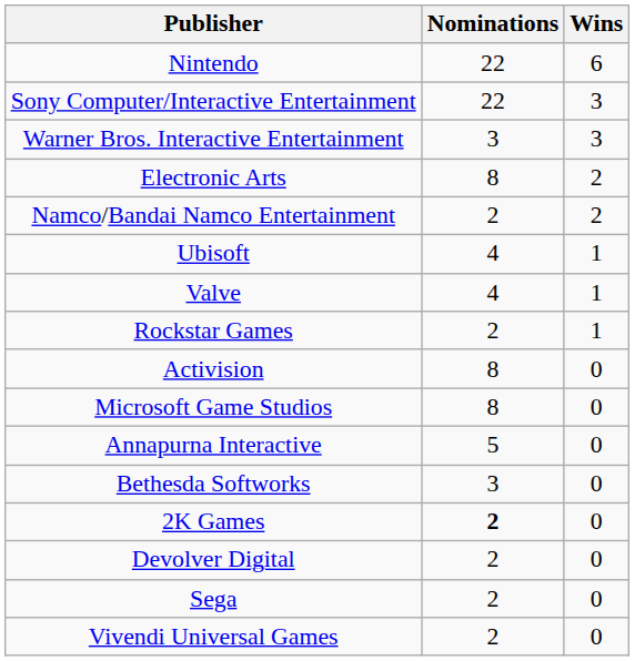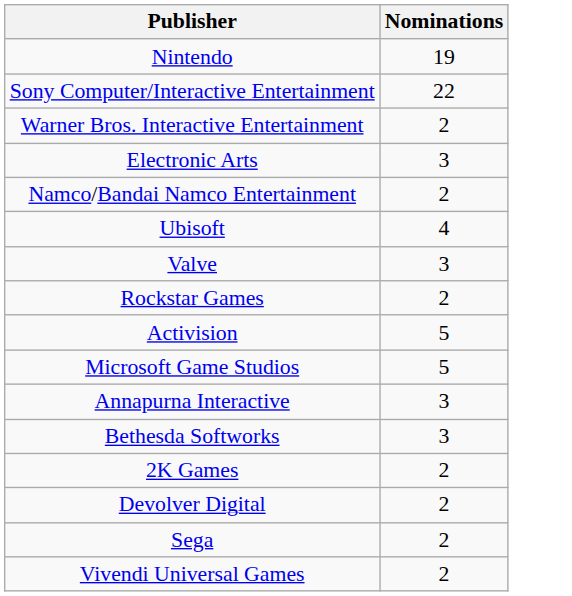 <table class="wikitable sortable plainrowheaders" rowspan="2" style="text-align:center;" background: #f6e39c;>
 <tr>
 <th scope="col">Publisher</th>
 <th scope="col">Nominations</th>
-<th scope="col">Wins</th>
 </tr>
 <tr>
 <td><a href='#'>Nintendo</a></td>
-<td>22</td>
-<td>6</td>
+<td>19</td>
 </tr>
 <tr>
 <td><a href='#'>Sony Computer/Interactive Entertainment</a></td>
 <td>22</td>
+</tr>
+<tr>
+<td><a href='#'>Warner Bros. Interactive Entertainment</a></td>
+<td>2</td>
+</tr>
+<tr>
+<td><a href='#'>Electronic Arts</a></td>
 <td>3</td>
 </tr>
 <tr>
-<td><a href='#'>Warner Bros. Interactive Entertainment</a></td>
-<td>3</td>
-<td>3</td>
-</tr>
-<tr>
-<td><a href='#'>Electronic Arts</a></td>
-<td>8</td>
-<td>2</td>
-</tr>
-<tr>
 <td><a href='#'>Namco</a>/<a href='#'>Bandai Namco Entertainment</a></td>
-<td>2</td>
 <td>2</td>
 </tr>
 <tr>
 <td><a href='#'>Ubisoft</a></td>
 <td>4</td>
-<td>1</td>
 </tr>
 <tr>
 <td><a href='#'>Valve</a></td>
-<td>4</td>
-<td>1</td>
+<td>3</td>
 </tr>
 <tr>
 <td><a href='#'>Rockstar Games</a></td>
 <td>2</td>
-<td>1</td>
 </tr>
 <tr>
 <td><a href='#'>Activision</a></td>
-<td>8</td>
-<td>0</td>
+<td>5</td>
 </tr>
 <tr>
 <td><a href='#'>Microsoft Game Studios</a></td>
-<td>8</td>
-<td>0</td>
+<td>5</td>
 </tr>
 <tr>
 <td><a href='#'>Annapurna Interactive</a></td>
-<td>5</td>
-<td>0</td>
+<td>3</td>
 </tr>
 <tr>
 <td><a href='#'>Bethesda Softworks</a></td>
 <td>3</td>
-<td>0</td>
 </tr>
 <tr>
 <td><a href='#'>2K Games</a></td>
-<td><strong>2</strong></td>
-<td>0</td>
+<td>2</td>
 </tr>
 <tr>
 <td><a href='#'>Devolver Digital</a></td>
 <td>2</td>
-<td>0</td>
 </tr>
 <tr>
 <td><a href='#'>Sega</a></td>
 <td>2</td>
-<td>0</td>
 </tr>
 <tr>
 <td><a href='#'>Vivendi Universal Games</a></td>
 <td>2</td>
-<td>0</td>
 </tr>
 </table>
